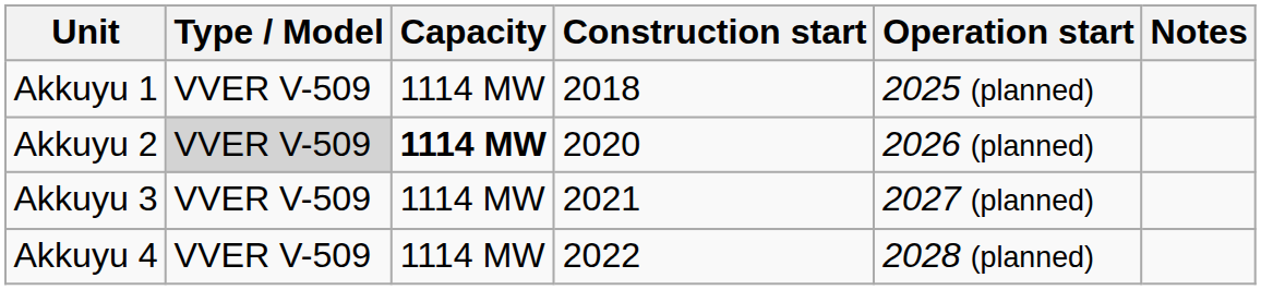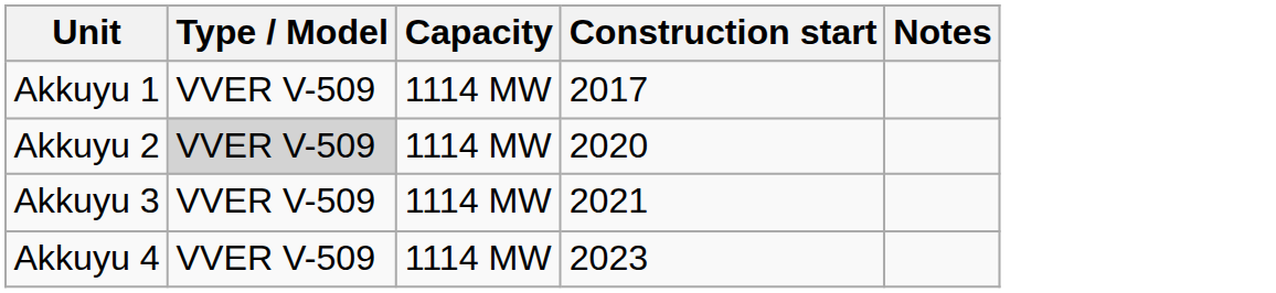 <table class="wikitable">
 <tr>
 <th>Unit</th>
 <th>Type / Model</th>
 <th>Capacity</th>
 <th>Construction start</th>
-<th>Operation start</th>
 <th>Notes</th>
 </tr>
 <tr>
 <td>Akkuyu 1</td>
 <td>VVER V-509</td>
 <td>1114 MW</td>
-<td>2018</td>
-<td><em>2025</em> <small>(planned)</small></td>
+<td>2017</td>
 <td></td>
 </tr>
 <tr>
 <td>Akkuyu 2</td>
 <td style="background: lightgrey;">VVER V-509</td>
-<td><strong>1114 MW</strong></td>
+<td>1114 MW</td>
 <td>2020</td>
-<td><em>2026</em> <small>(planned)</small></td>
 <td></td>
 </tr>
 <tr>
 <td>Akkuyu 3</td>
 <td>VVER V-509</td>
 <td>1114 MW</td>
 <td>2021</td>
-<td><em>2027</em> <small>(planned)</small></td>
 <td></td>
 </tr>
 <tr>
 <td>Akkuyu 4</td>
 <td>VVER V-509</td>
 <td>1114 MW</td>
-<td>2022</td>
-<td><em>2028</em> <small>(planned)</small></td>
+<td>2023</td>
 <td></td>
 </tr>
 </table>
